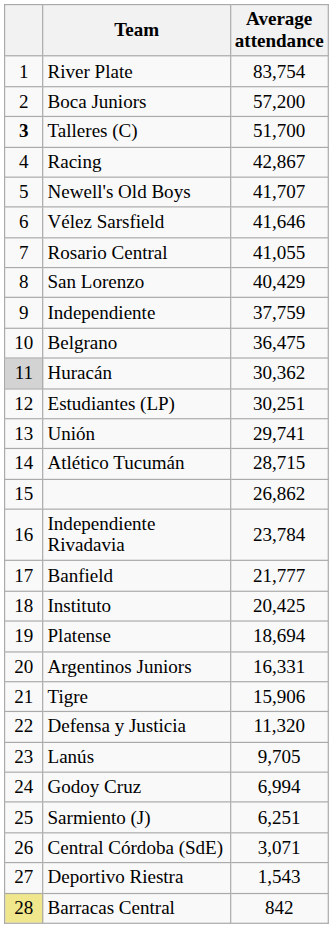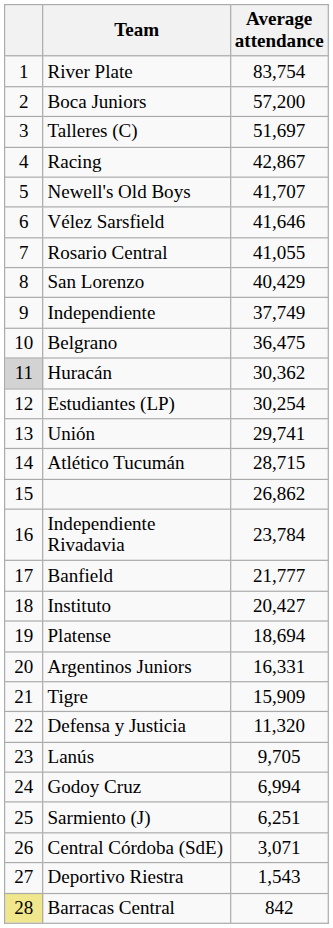 <table class="wikitable sortable" style="text-align: center;">
 <tr>
 <th width=25></th>
 <th width=150>Team</th>
 <th>Average<br>attendance</th>
 </tr>
 <tr>
 <td>1</td>
 <td align="left">River Plate</td>
 <td>83,754</td>
 </tr>
 <tr>
 <td>2</td>
 <td align="left">Boca Juniors</td>
 <td>57,200</td>
 </tr>
 <tr>
-<td><strong>3</strong></td>
+<td>3</td>
 <td align="left">Talleres (C)</td>
-<td>51,700</td>
+<td>51,697</td>
 </tr>
 <tr>
 <td>4</td>
 <td align="left">Racing</td>
 <td>42,867</td>
 </tr>
 <tr>
 <td>5</td>
 <td align="left">Newell's Old Boys</td>
 <td>41,707</td>
 </tr>
 <tr>
 <td>6</td>
 <td align="left">Vélez Sarsfield</td>
 <td>41,646</td>
 </tr>
 <tr>
 <td>7</td>
 <td align="left">Rosario Central</td>
 <td>41,055</td>
 </tr>
 <tr>
 <td>8</td>
 <td align="left">San Lorenzo</td>
 <td>40,429</td>
 </tr>
 <tr>
 <td>9</td>
 <td align="left">Independiente</td>
-<td>37,759</td>
+<td>37,749</td>
 </tr>
 <tr>
 <td>10</td>
 <td align="left">Belgrano</td>
 <td>36,475</td>
 </tr>
 <tr>
 <td style="background: lightgrey;">11</td>
 <td align="left">Huracán</td>
 <td>30,362</td>
 </tr>
 <tr>
 <td>12</td>
 <td align="left">Estudiantes (LP)</td>
-<td>30,251</td>
+<td>30,254</td>
 </tr>
 <tr>
 <td>13</td>
 <td align="left">Unión</td>
 <td>29,741</td>
 </tr>
 <tr>
 <td>14</td>
 <td align="left">Atlético Tucumán</td>
 <td>28,715</td>
 </tr>
 <tr>
 <td>15</td>
 <td align="left"></td>
 <td>26,862</td>
 </tr>
 <tr>
 <td>16</td>
 <td align="left">Independiente Rivadavia</td>
 <td>23,784</td>
 </tr>
 <tr>
 <td>17</td>
 <td align="left">Banfield</td>
 <td>21,777</td>
 </tr>
 <tr>
 <td>18</td>
 <td align="left">Instituto</td>
-<td>20,425</td>
+<td>20,427</td>
 </tr>
 <tr>
 <td>19</td>
 <td align="left">Platense</td>
 <td>18,694</td>
 </tr>
 <tr>
 <td>20</td>
 <td align="left">Argentinos Juniors</td>
 <td>16,331</td>
 </tr>
 <tr>
 <td>21</td>
 <td align="left">Tigre</td>
-<td>15,906</td>
+<td>15,909</td>
 </tr>
 <tr>
 <td>22</td>
 <td align="left">Defensa y Justicia</td>
 <td>11,320</td>
 </tr>
 <tr>
 <td>23</td>
 <td align="left">Lanús</td>
 <td>9,705</td>
 </tr>
 <tr>
 <td>24</td>
 <td align="left">Godoy Cruz</td>
 <td>6,994</td>
 </tr>
 <tr>
 <td>25</td>
 <td align="left">Sarmiento (J)</td>
 <td>6,251</td>
 </tr>
 <tr>
 <td>26</td>
 <td align="left">Central Córdoba (SdE)</td>
 <td>3,071</td>
 </tr>
 <tr>
 <td>27</td>
 <td align="left">Deportivo Riestra</td>
 <td>1,543</td>
 </tr>
 <tr>
 <td style="background: khaki;">28</td>
 <td align="left">Barracas Central</td>
 <td>842</td>
 </tr>
 </table>
